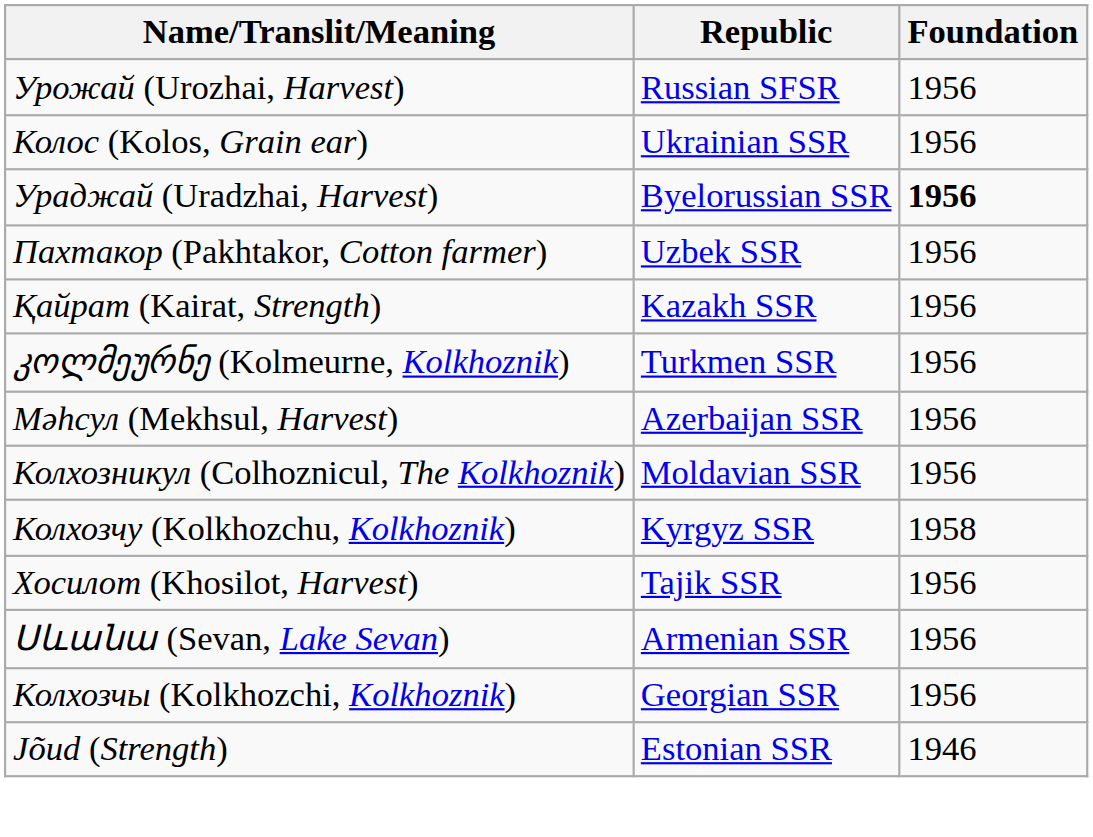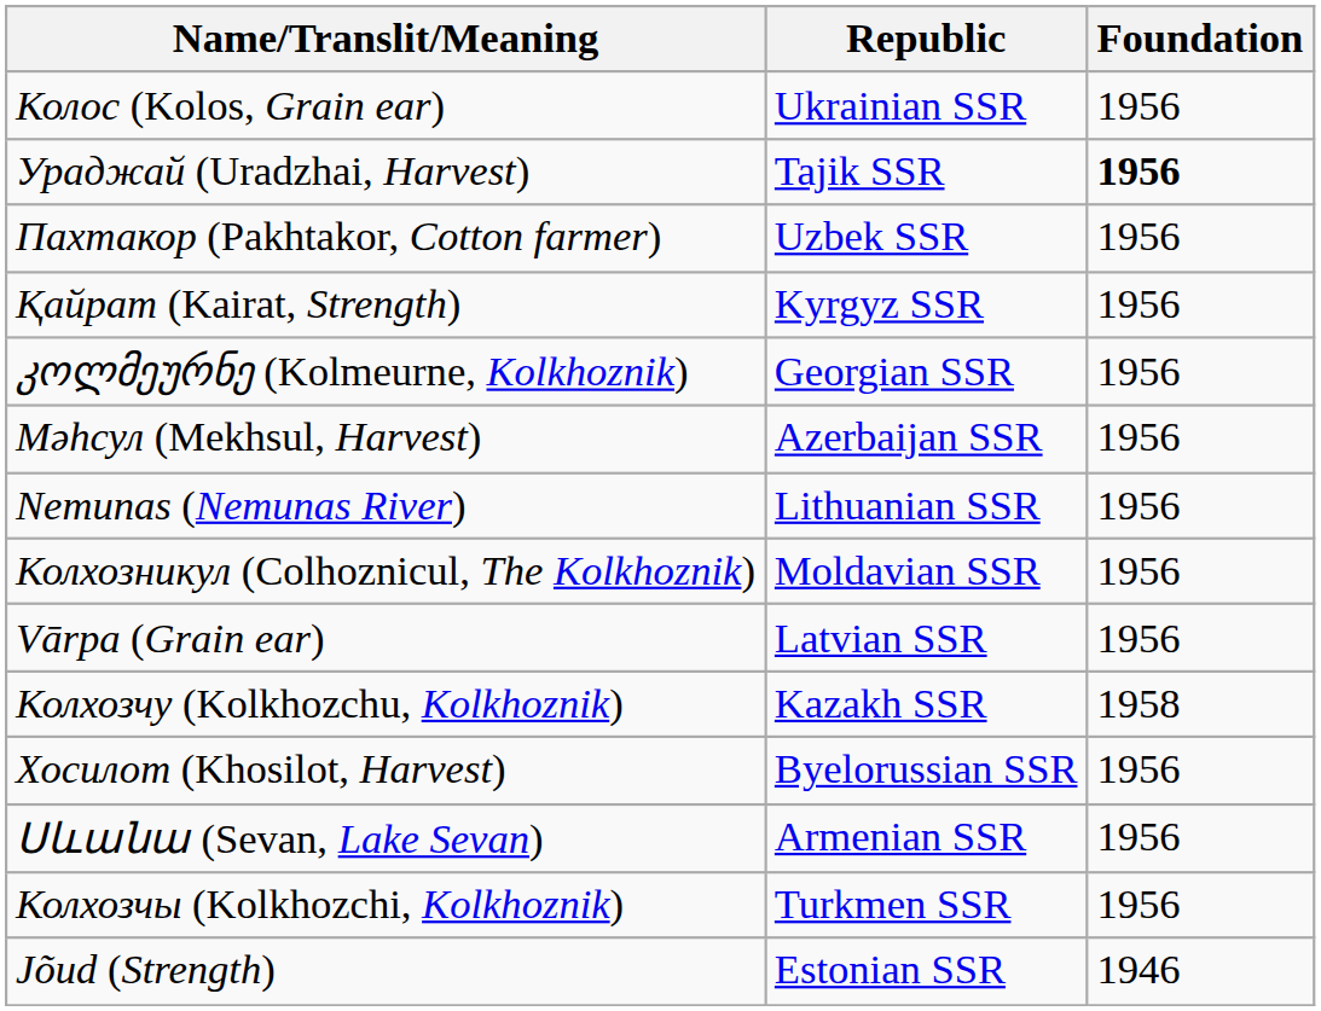 <table class="wikitable">
 <tr>
 <th align="left"><strong>Name/Translit/Meaning<br></strong></th>
 <th align="left"><strong>Republic</strong></th>
 <th align="left"><strong>Foundation</strong></th>
-</tr>
-<tr align=left>
-<td><em>Урожай</em> (Urozhai, <em>Harvest</em>)</td>
-<td><a href='#'>Russian SFSR</a></td>
-<td>1956</td>
 </tr>
 <tr align=left>
 <td><em>Колос</em> (Kolos, <em>Grain ear</em>)</td>
 <td><a href='#'>Ukrainian SSR</a></td>
 <td>1956</td>
 </tr>
 <tr align=left>
 <td><em>Ураджай</em> (Uradzhai, <em>Harvest</em>)</td>
-<td><a href='#'>Byelorussian SSR</a></td>
+<td><a href='#'>Tajik SSR</a></td>
 <td><strong>1956</strong></td>
 </tr>
 <tr align=left>
 <td><em>Пахтакор</em> (Pakhtakor, <em>Cotton farmer</em>)</td>
 <td><a href='#'>Uzbek SSR</a></td>
 <td>1956</td>
 </tr>
 <tr align=left>
 <td><em>Қайрат</em> (Kairat, <em>Strength</em>)</td>
-<td><a href='#'>Kazakh SSR</a></td>
+<td><a href='#'>Kyrgyz SSR</a></td>
 <td>1956</td>
 </tr>
 <tr align=left>
 <td><em>კოლმეურნე</em> (Kolmeurne, <em><a href='#'>Kolkhoznik</a></em>)</td>
-<td><a href='#'>Turkmen SSR</a></td>
+<td><a href='#'>Georgian SSR</a></td>
 <td>1956</td>
 </tr>
 <tr align=left>
 <td><em>Мәһсул</em> (Mekhsul, <em>Harvest</em>)</td>
 <td><a href='#'>Azerbaijan SSR</a></td>
 <td>1956</td>
 </tr>
 <tr align=left>
+<td><em>Nemunas</em> (<em><a href='#'>Nemunas River</a></em>)</td>
+<td><a href='#'>Lithuanian SSR</a></td>
+<td>1956</td>
+</tr>
+<tr align=left>
 <td><em>Колхозникул</em> (Colhoznicul, <em>The <a href='#'>Kolkhoznik</a></em>)</td>
 <td><a href='#'>Moldavian SSR</a></td>
 <td>1956</td>
 </tr>
 <tr align=left>
+<td><em>Vārpa</em> (<em>Grain ear</em>)</td>
+<td><a href='#'>Latvian SSR</a></td>
+<td>1956</td>
+</tr>
+<tr align=left>
 <td><em>Колхозчу</em> (Kolkhozchu, <em><a href='#'>Kolkhoznik</a></em>)</td>
-<td><a href='#'>Kyrgyz SSR</a></td>
+<td><a href='#'>Kazakh SSR</a></td>
 <td>1958</td>
 </tr>
 <tr align=left>
 <td><em>Хосилот</em> (Khosilot, <em>Harvest</em>)</td>
-<td><a href='#'>Tajik SSR</a></td>
+<td><a href='#'>Byelorussian SSR</a></td>
 <td>1956</td>
 </tr>
 <tr align=left>
 <td align=left><em>Սևանա</em> (Sevan, <em><a href='#'>Lake Sevan</a></em>)</td>
 <td><a href='#'>Armenian SSR</a></td>
 <td>1956</td>
 </tr>
 <tr align=left>
 <td><em>Колхозчы</em> (Kolkhozchi, <em><a href='#'>Kolkhoznik</a></em>)</td>
-<td><a href='#'>Georgian SSR</a></td>
+<td><a href='#'>Turkmen SSR</a></td>
 <td>1956</td>
 </tr>
 <tr align=left>
 <td><em>Jõud</em> (<em>Strength</em>)</td>
 <td><a href='#'>Estonian SSR</a></td>
 <td>1946</td>
 </tr>
 </table>
